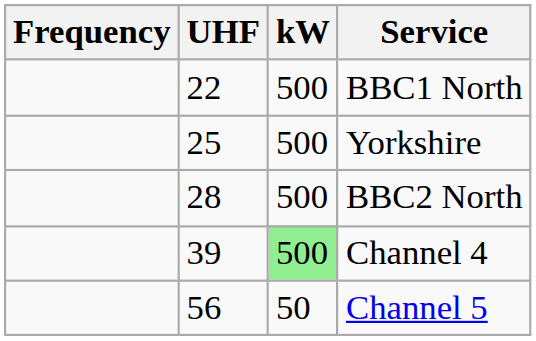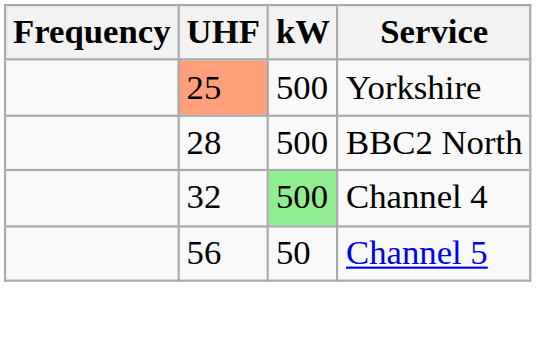 <table class="wikitable sortable">
 <tr>
 <th>Frequency</th>
 <th>UHF</th>
 <th>kW</th>
 <th>Service</th>
 </tr>
 <tr>
 <td></td>
-<td>22</td>
-<td>500</td>
-<td>BBC1 North</td>
-</tr>
-<tr>
-<td></td>
-<td>25</td>
+<td style="background: lightsalmon;">25</td>
 <td>500</td>
 <td>Yorkshire</td>
 </tr>
 <tr>
 <td></td>
 <td>28</td>
 <td>500</td>
 <td>BBC2 North</td>
 </tr>
 <tr>
 <td></td>
-<td>39</td>
+<td>32</td>
 <td style="background: lightgreen;">500</td>
 <td>Channel 4</td>
 </tr>
 <tr>
 <td></td>
 <td>56</td>
 <td>50</td>
 <td><a href='#'>Channel 5</a></td>
 </tr>
 </table>
